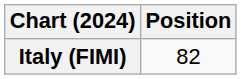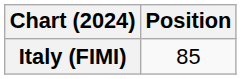 <table class="wikitable sortable plainrowheaders" style="text-align:center">
 <tr>
 <th scope="col">Chart (2024)</th>
 <th scope="col">Position</th>
 </tr>
 <tr>
 <th scope="row">Italy (FIMI)</th>
-<td>82</td>
+<td>85</td>
 </tr>
 </table>
